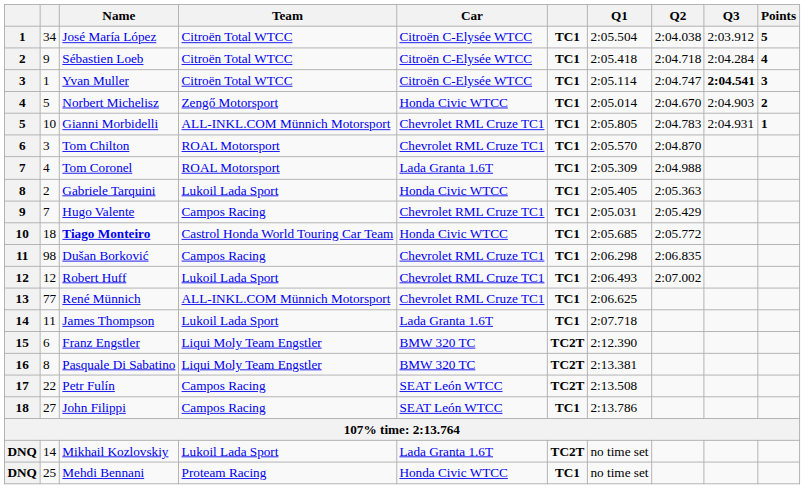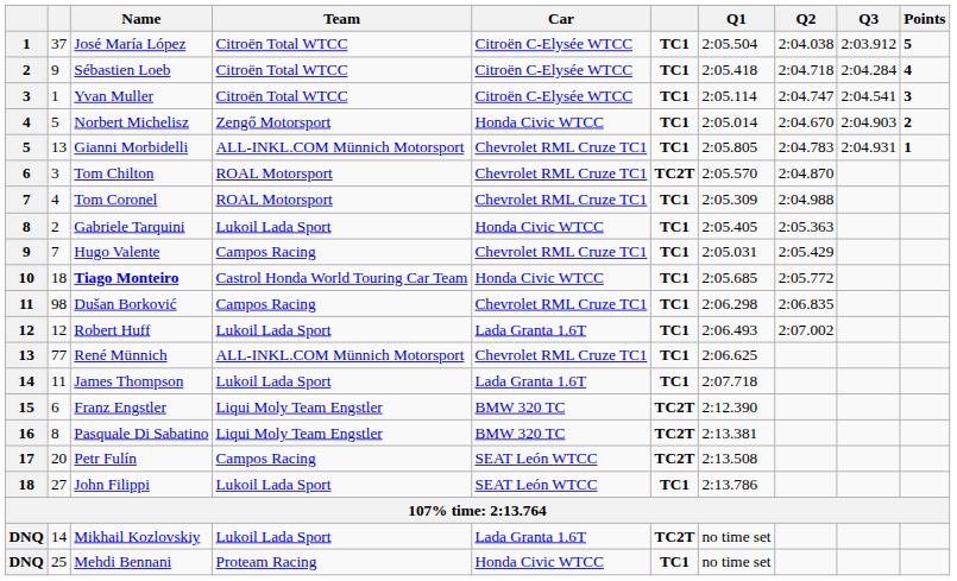 <table class="wikitable sortable" style="font-size: 95%;">
 <tr>
 <th></th>
 <th></th>
 <th>Name</th>
 <th>Team</th>
 <th>Car</th>
 <th></th>
 <th>Q1</th>
 <th>Q2</th>
 <th>Q3</th>
 <th>Points</th>
 </tr>
 <tr>
 <th>1</th>
-<td>34</td>
+<td>37</td>
 <td> <a href='#'>José María López</a></td>
 <td><a href='#'>Citroën Total WTCC</a></td>
 <td><a href='#'>Citroën C-Elysée WTCC</a></td>
 <td align=center><strong><span>TC1</span></strong></td>
 <td>2:05.504</td>
 <td>2:04.038</td>
 <td>2:03.912</td>
 <td><strong>5</strong></td>
 </tr>
 <tr>
 <th>2</th>
 <td>9</td>
 <td> <a href='#'>Sébastien Loeb</a></td>
 <td><a href='#'>Citroën Total WTCC</a></td>
 <td><a href='#'>Citroën C-Elysée WTCC</a></td>
 <td align=center><strong><span>TC1</span></strong></td>
 <td>2:05.418</td>
 <td>2:04.718</td>
 <td>2:04.284</td>
 <td><strong>4</strong></td>
 </tr>
 <tr>
 <th>3</th>
 <td>1</td>
 <td> <a href='#'>Yvan Muller</a></td>
 <td><a href='#'>Citroën Total WTCC</a></td>
 <td><a href='#'>Citroën C-Elysée WTCC</a></td>
 <td align=center><strong><span>TC1</span></strong></td>
 <td>2:05.114</td>
 <td>2:04.747</td>
-<td><strong>2:04.541</strong></td>
+<td>2:04.541</td>
 <td><strong>3</strong></td>
 </tr>
 <tr>
 <th>4</th>
 <td>5</td>
 <td> <a href='#'>Norbert Michelisz</a></td>
 <td><a href='#'>Zengő Motorsport</a></td>
 <td><a href='#'>Honda Civic WTCC</a></td>
 <td align=center><strong><span>TC1</span></strong></td>
 <td>2:05.014</td>
 <td>2:04.670</td>
 <td>2:04.903</td>
 <td><strong>2</strong></td>
 </tr>
 <tr>
 <th>5</th>
-<td>10</td>
+<td>13</td>
 <td> <a href='#'>Gianni Morbidelli</a></td>
 <td><a href='#'>ALL-INKL.COM Münnich Motorsport</a></td>
 <td><a href='#'>Chevrolet RML Cruze TC1</a></td>
 <td align=center><strong><span>TC1</span></strong></td>
 <td>2:05.805</td>
 <td>2:04.783</td>
 <td>2:04.931</td>
 <td><strong>1</strong></td>
 </tr>
 <tr>
 <th>6</th>
 <td>3</td>
 <td> <a href='#'>Tom Chilton</a></td>
 <td><a href='#'>ROAL Motorsport</a></td>
 <td><a href='#'>Chevrolet RML Cruze TC1</a></td>
-<td align=center><strong><span>TC1</span></strong></td>
+<td align=center><strong><span>TC2T</span></strong></td>
 <td>2:05.570</td>
 <td>2:04.870</td>
 <td></td>
 <td></td>
 </tr>
 <tr>
 <th>7</th>
 <td>4</td>
 <td> <a href='#'>Tom Coronel</a></td>
 <td><a href='#'>ROAL Motorsport</a></td>
-<td><a href='#'>Lada Granta 1.6T</a></td>
+<td><a href='#'>Chevrolet RML Cruze TC1</a></td>
 <td align=center><strong><span>TC1</span></strong></td>
 <td>2:05.309</td>
 <td>2:04.988</td>
 <td></td>
 <td></td>
 </tr>
 <tr>
 <th>8</th>
 <td>2</td>
 <td> <a href='#'>Gabriele Tarquini</a></td>
 <td><a href='#'>Lukoil Lada Sport</a></td>
 <td><a href='#'>Honda Civic WTCC</a></td>
 <td align=center><strong><span>TC1</span></strong></td>
 <td>2:05.405</td>
 <td>2:05.363</td>
 <td></td>
 <td></td>
 </tr>
 <tr>
 <th>9</th>
 <td>7</td>
 <td> <a href='#'>Hugo Valente</a></td>
 <td><a href='#'>Campos Racing</a></td>
 <td><a href='#'>Chevrolet RML Cruze TC1</a></td>
 <td align=center><strong><span>TC1</span></strong></td>
 <td>2:05.031</td>
 <td>2:05.429</td>
 <td></td>
 <td></td>
 </tr>
 <tr>
 <th>10</th>
 <td>18</td>
 <td> <strong><a href='#'>Tiago Monteiro</a></strong></td>
 <td><a href='#'>Castrol Honda World Touring Car Team</a></td>
 <td><a href='#'>Honda Civic WTCC</a></td>
 <td align=center><strong><span>TC1</span></strong></td>
 <td>2:05.685</td>
 <td>2:05.772</td>
 <td></td>
 <td></td>
 </tr>
 <tr>
 <th>11</th>
 <td>98</td>
 <td> <a href='#'>Dušan Borković</a></td>
 <td><a href='#'>Campos Racing</a></td>
 <td><a href='#'>Chevrolet RML Cruze TC1</a></td>
 <td align=center><strong><span>TC1</span></strong></td>
 <td>2:06.298</td>
 <td>2:06.835</td>
 <td></td>
 <td></td>
 </tr>
 <tr>
 <th>12</th>
 <td>12</td>
 <td> <a href='#'>Robert Huff</a></td>
 <td><a href='#'>Lukoil Lada Sport</a></td>
-<td><a href='#'>Chevrolet RML Cruze TC1</a></td>
+<td><a href='#'>Lada Granta 1.6T</a></td>
 <td align=center><strong><span>TC1</span></strong></td>
 <td>2:06.493</td>
 <td>2:07.002</td>
 <td></td>
 <td></td>
 </tr>
 <tr>
 <th>13</th>
 <td>77</td>
 <td> <a href='#'>René Münnich</a></td>
 <td><a href='#'>ALL-INKL.COM Münnich Motorsport</a></td>
 <td><a href='#'>Chevrolet RML Cruze TC1</a></td>
 <td align=center><strong><span>TC1</span></strong></td>
 <td>2:06.625</td>
 <td></td>
 <td></td>
 <td></td>
 </tr>
 <tr>
 <th>14</th>
 <td>11</td>
 <td> <a href='#'>James Thompson</a></td>
 <td><a href='#'>Lukoil Lada Sport</a></td>
 <td><a href='#'>Lada Granta 1.6T</a></td>
 <td align=center><strong><span>TC1</span></strong></td>
 <td>2:07.718</td>
 <td></td>
 <td></td>
 <td></td>
 </tr>
 <tr>
 <th>15</th>
 <td>6</td>
 <td> <a href='#'>Franz Engstler</a></td>
 <td><a href='#'>Liqui Moly Team Engstler</a></td>
 <td><a href='#'>BMW 320 TC</a></td>
 <td align=center><strong><span>TC2T</span></strong></td>
 <td>2:12.390</td>
 <td></td>
 <td></td>
 <td></td>
 </tr>
 <tr>
 <th>16</th>
 <td>8</td>
 <td> <a href='#'>Pasquale Di Sabatino</a></td>
 <td><a href='#'>Liqui Moly Team Engstler</a></td>
 <td><a href='#'>BMW 320 TC</a></td>
 <td align=center><strong><span>TC2T</span></strong></td>
 <td>2:13.381</td>
 <td></td>
 <td></td>
 <td></td>
 </tr>
 <tr>
 <th>17</th>
-<td>22</td>
+<td>20</td>
 <td> <a href='#'>Petr Fulín</a></td>
 <td><a href='#'>Campos Racing</a></td>
 <td><a href='#'>SEAT León WTCC</a></td>
 <td align=center><strong><span>TC2T</span></strong></td>
 <td>2:13.508</td>
 <td></td>
 <td></td>
 <td></td>
 </tr>
 <tr>
 <th>18</th>
 <td>27</td>
 <td> <a href='#'>John Filippi</a></td>
-<td><a href='#'>Campos Racing</a></td>
+<td><a href='#'>Lukoil Lada Sport</a></td>
 <td><a href='#'>SEAT León WTCC</a></td>
 <td align=center><strong><span>TC1</span></strong></td>
 <td>2:13.786</td>
 <td></td>
 <td></td>
 <td></td>
 </tr>
 <tr>
 <th colspan=10>107% time: 2:13.764</th>
 </tr>
 <tr>
 <th>DNQ</th>
 <td>14</td>
 <td> <a href='#'>Mikhail Kozlovskiy</a></td>
 <td><a href='#'>Lukoil Lada Sport</a></td>
 <td><a href='#'>Lada Granta 1.6T</a></td>
 <td align=center><strong><span>TC2T</span></strong></td>
 <td>no time set</td>
 <td></td>
 <td></td>
 <td></td>
 </tr>
 <tr>
 <th>DNQ</th>
 <td>25</td>
 <td> <a href='#'>Mehdi Bennani</a></td>
 <td><a href='#'>Proteam Racing</a></td>
 <td><a href='#'>Honda Civic WTCC</a></td>
 <td align=center><strong><span>TC1</span></strong></td>
 <td>no time set</td>
 <td></td>
 <td></td>
 <td></td>
 </tr>
 </table>
